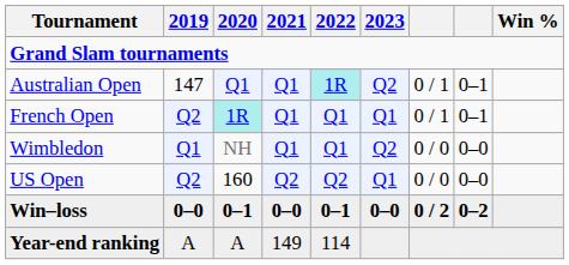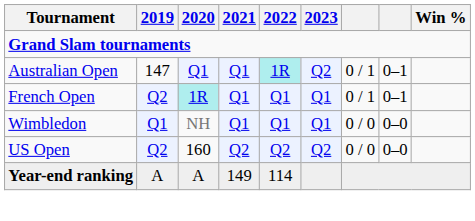 <table class=wikitable nowrap style=text-align:center>
 <tr>
 <th>Tournament</th>
 <th><a href='#'>2019</a></th>
 <th><a href='#'>2020</a></th>
 <th><a href='#'>2021</a></th>
 <th><a href='#'>2022</a></th>
 <th><a href='#'>2023</a></th>
 <th></th>
 <th></th>
 <th>Win %</th>
 </tr>
 <tr>
 <td colspan="9" align="left"><strong><a href='#'>Grand Slam tournaments</a></strong></td>
 </tr>
 <tr>
 <td align=left><a href='#'>Australian Open</a></td>
 <td>147</td>
 <td bgcolor= ecf2ff><a href='#'>Q1</a></td>
 <td bgcolor= ecf2ff><a href='#'>Q1</a></td>
 <td bgcolor=afeeee><a href='#'>1R</a></td>
 <td bgcolor= ecf2ff><a href='#'>Q2</a></td>
 <td>0 / 1</td>
 <td>0–1</td>
 <td></td>
 </tr>
 <tr>
 <td align=left><a href='#'>French Open</a></td>
 <td bgcolor=ecf2ff><a href='#'>Q2</a></td>
 <td bgcolor=afeeee><a href='#'>1R</a></td>
 <td bgcolor=ecf2ff><a href='#'>Q1</a></td>
 <td bgcolor=ecf2ff><a href='#'>Q1</a></td>
 <td bgcolor=ecf2ff><a href='#'>Q1</a></td>
 <td>0 / 1</td>
 <td>0–1</td>
 <td></td>
 </tr>
 <tr>
 <td align=left><a href='#'>Wimbledon</a></td>
 <td bgcolor=ecf2ff><a href='#'>Q1</a></td>
 <td style="color:#767676">NH</td>
 <td bgcolor=ecf2ff><a href='#'>Q1</a></td>
 <td bgcolor=ecf2ff><a href='#'>Q1</a></td>
-<td bgcolor=ecf2ff><a href='#'>Q2</a></td>
+<td bgcolor=ecf2ff><a href='#'>Q1</a></td>
 <td>0 / 0</td>
 <td>0–0</td>
 <td></td>
 </tr>
 <tr>
 <td align=left><a href='#'>US Open</a></td>
 <td bgcolor=ecf2ff><a href='#'>Q2</a></td>
 <td>160</td>
 <td bgcolor=ecf2ff><a href='#'>Q2</a></td>
 <td bgcolor=ecf2ff><a href='#'>Q2</a></td>
-<td bgcolor=ecf2ff><a href='#'>Q1</a></td>
+<td bgcolor=ecf2ff><a href='#'>Q2</a></td>
 <td>0 / 0</td>
 <td>0–0</td>
-<td></td>
-</tr>
-<tr style=font-weight:bold;background:#efefef>
-<td style=text-align:left>Win–loss</td>
-<td>0–0</td>
-<td>0–1</td>
-<td>0–0</td>
-<td>0–1</td>
-<td>0–0</td>
-<td>0 / 2</td>
-<td>0–2</td>
 <td></td>
 </tr>
 <tr style=background:#efefef>
 <td align=left><strong>Year-end ranking</strong></td>
 <td>A</td>
 <td>A</td>
 <td>149</td>
 <td>114</td>
 <td></td>
 <td colspan="3"></td>
 </tr>
 </table>
